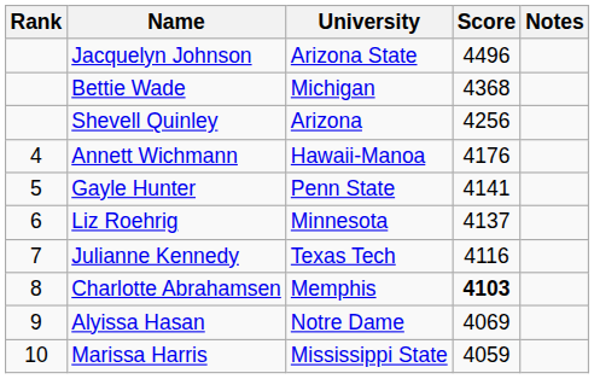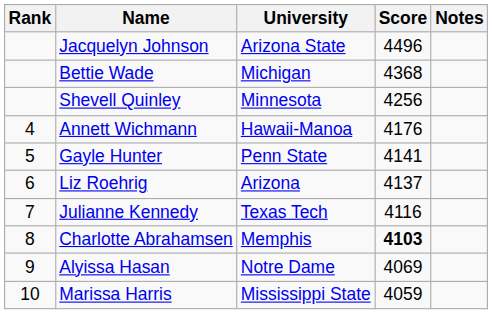 <table class="wikitable sortable" style="text-align:center">
 <tr>
 <th>Rank</th>
 <th>Name</th>
 <th>University</th>
 <th>Score</th>
 <th>Notes</th>
 </tr>
 <tr>
 <td></td>
 <td align=left><a href='#'>Jacquelyn Johnson</a></td>
 <td align=left><a href='#'>Arizona State</a></td>
 <td>4496</td>
 <td></td>
 </tr>
 <tr>
 <td></td>
 <td align=left><a href='#'>Bettie Wade</a></td>
 <td align="left"><a href='#'>Michigan</a></td>
 <td>4368</td>
 <td></td>
 </tr>
 <tr>
 <td></td>
 <td align=left><a href='#'>Shevell Quinley</a></td>
-<td align="left"><a href='#'>Arizona</a></td>
+<td align="left"><a href='#'>Minnesota</a></td>
 <td>4256</td>
 <td></td>
 </tr>
 <tr>
 <td>4</td>
 <td align=left><a href='#'>Annett Wichmann</a></td>
 <td align="left"><a href='#'>Hawaii-Manoa</a></td>
 <td>4176</td>
 <td></td>
 </tr>
 <tr>
 <td>5</td>
 <td align=left><a href='#'>Gayle Hunter</a></td>
 <td align="left"><a href='#'>Penn State</a></td>
 <td>4141</td>
 <td></td>
 </tr>
 <tr>
 <td>6</td>
 <td align=left><a href='#'>Liz Roehrig</a></td>
-<td align="left"><a href='#'>Minnesota</a></td>
+<td align="left"><a href='#'>Arizona</a></td>
 <td>4137</td>
 <td></td>
 </tr>
 <tr>
 <td>7</td>
 <td align=left><a href='#'>Julianne Kennedy</a></td>
 <td align="left"><a href='#'>Texas Tech</a></td>
 <td>4116</td>
 <td></td>
 </tr>
 <tr>
 <td>8</td>
 <td align=left><a href='#'>Charlotte Abrahamsen</a></td>
 <td align="left"><a href='#'>Memphis</a></td>
 <td><strong>4103</strong></td>
 <td></td>
 </tr>
 <tr>
 <td>9</td>
 <td align=left><a href='#'>Alyissa Hasan</a></td>
 <td align="left"><a href='#'>Notre Dame</a></td>
 <td>4069</td>
 <td></td>
 </tr>
 <tr>
 <td>10</td>
 <td align=left><a href='#'>Marissa Harris</a></td>
 <td align="left"><a href='#'>Mississippi State</a></td>
 <td>4059</td>
 <td></td>
 </tr>
 </table>
